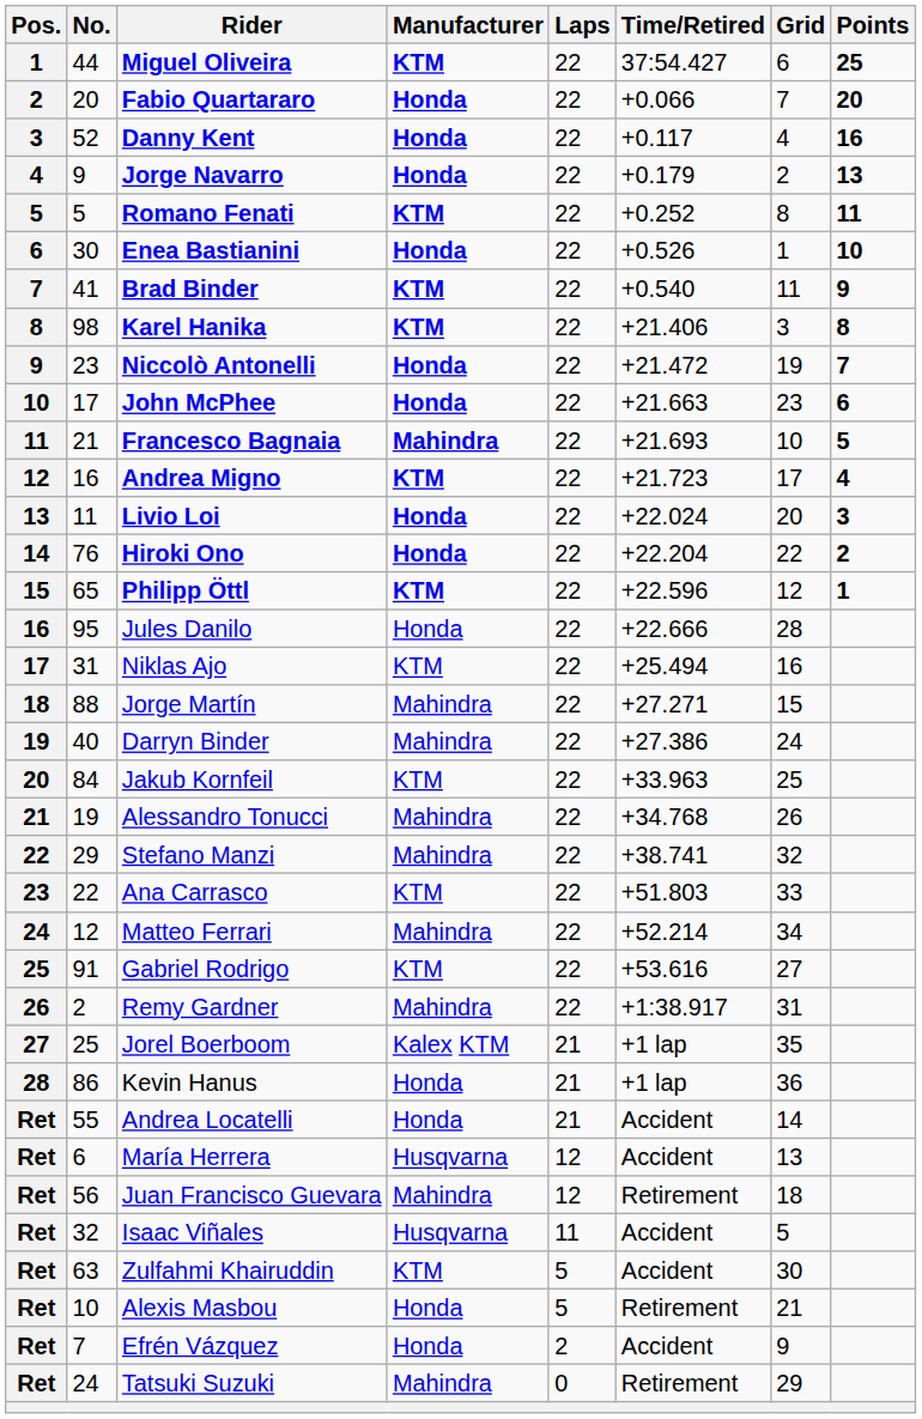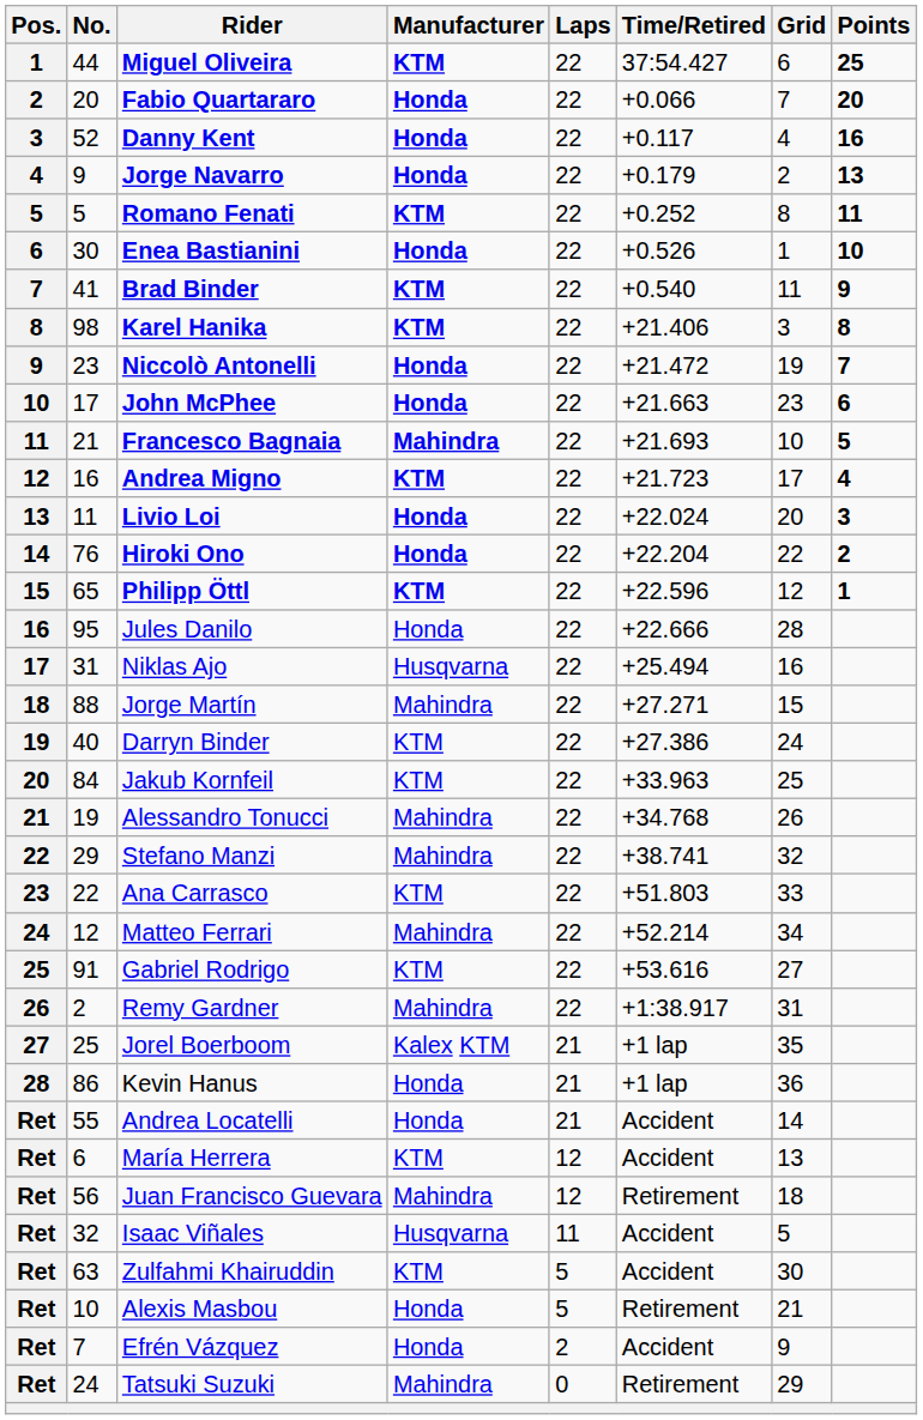 <table class="wikitable" style="font-size: 95%;">
 <tr>
 <th>Pos.</th>
 <th>No.</th>
 <th>Rider</th>
 <th>Manufacturer</th>
 <th>Laps</th>
 <th>Time/Retired</th>
 <th>Grid</th>
 <th>Points</th>
 </tr>
 <tr>
 <th>1</th>
 <td>44</td>
 <td> <strong><a href='#'>Miguel Oliveira</a></strong></td>
 <td><strong><a href='#'>KTM</a></strong></td>
 <td>22</td>
 <td>37:54.427</td>
 <td>6</td>
 <td><strong>25</strong></td>
 </tr>
 <tr>
 <th>2</th>
 <td>20</td>
 <td> <strong><a href='#'>Fabio Quartararo</a></strong></td>
 <td><strong><a href='#'>Honda</a></strong></td>
 <td>22</td>
 <td>+0.066</td>
 <td>7</td>
 <td><strong>20</strong></td>
 </tr>
 <tr>
 <th>3</th>
 <td>52</td>
 <td> <strong><a href='#'>Danny Kent</a></strong></td>
 <td><strong><a href='#'>Honda</a></strong></td>
 <td>22</td>
 <td>+0.117</td>
 <td>4</td>
 <td><strong>16</strong></td>
 </tr>
 <tr>
 <th>4</th>
 <td>9</td>
 <td> <strong><a href='#'>Jorge Navarro</a></strong></td>
 <td><strong><a href='#'>Honda</a></strong></td>
 <td>22</td>
 <td>+0.179</td>
 <td>2</td>
 <td><strong>13</strong></td>
 </tr>
 <tr>
 <th>5</th>
 <td>5</td>
 <td> <strong><a href='#'>Romano Fenati</a></strong></td>
 <td><strong><a href='#'>KTM</a></strong></td>
 <td>22</td>
 <td>+0.252</td>
 <td>8</td>
 <td><strong>11</strong></td>
 </tr>
 <tr>
 <th>6</th>
 <td>30</td>
 <td> <strong><a href='#'>Enea Bastianini</a></strong></td>
 <td><strong><a href='#'>Honda</a></strong></td>
 <td>22</td>
 <td>+0.526</td>
 <td>1</td>
 <td><strong>10</strong></td>
 </tr>
 <tr>
 <th>7</th>
 <td>41</td>
 <td> <strong><a href='#'>Brad Binder</a></strong></td>
 <td><strong><a href='#'>KTM</a></strong></td>
 <td>22</td>
 <td>+0.540</td>
 <td>11</td>
 <td><strong>9</strong></td>
 </tr>
 <tr>
 <th>8</th>
 <td>98</td>
 <td> <strong><a href='#'>Karel Hanika</a></strong></td>
 <td><strong><a href='#'>KTM</a></strong></td>
 <td>22</td>
 <td>+21.406</td>
 <td>3</td>
 <td><strong>8</strong></td>
 </tr>
 <tr>
 <th>9</th>
 <td>23</td>
 <td> <strong><a href='#'>Niccolò Antonelli</a></strong></td>
 <td><strong><a href='#'>Honda</a></strong></td>
 <td>22</td>
 <td>+21.472</td>
 <td>19</td>
 <td><strong>7</strong></td>
 </tr>
 <tr>
 <th>10</th>
 <td>17</td>
 <td> <strong><a href='#'>John McPhee</a></strong></td>
 <td><strong><a href='#'>Honda</a></strong></td>
 <td>22</td>
 <td>+21.663</td>
 <td>23</td>
 <td><strong>6</strong></td>
 </tr>
 <tr>
 <th>11</th>
 <td>21</td>
 <td> <strong><a href='#'>Francesco Bagnaia</a></strong></td>
 <td><strong><a href='#'>Mahindra</a></strong></td>
 <td>22</td>
 <td>+21.693</td>
 <td>10</td>
 <td><strong>5</strong></td>
 </tr>
 <tr>
 <th>12</th>
 <td>16</td>
 <td> <strong><a href='#'>Andrea Migno</a></strong></td>
 <td><strong><a href='#'>KTM</a></strong></td>
 <td>22</td>
 <td>+21.723</td>
 <td>17</td>
 <td><strong>4</strong></td>
 </tr>
 <tr>
 <th>13</th>
 <td>11</td>
 <td> <strong><a href='#'>Livio Loi</a></strong></td>
 <td><strong><a href='#'>Honda</a></strong></td>
 <td>22</td>
 <td>+22.024</td>
 <td>20</td>
 <td><strong>3</strong></td>
 </tr>
 <tr>
 <th>14</th>
 <td>76</td>
 <td> <strong><a href='#'>Hiroki Ono</a></strong></td>
 <td><strong><a href='#'>Honda</a></strong></td>
 <td>22</td>
 <td>+22.204</td>
 <td>22</td>
 <td><strong>2</strong></td>
 </tr>
 <tr>
 <th>15</th>
 <td>65</td>
 <td> <strong><a href='#'>Philipp Öttl</a></strong></td>
 <td><strong><a href='#'>KTM</a></strong></td>
 <td>22</td>
 <td>+22.596</td>
 <td>12</td>
 <td><strong>1</strong></td>
 </tr>
 <tr>
 <th>16</th>
 <td>95</td>
 <td> <a href='#'>Jules Danilo</a></td>
 <td><a href='#'>Honda</a></td>
 <td>22</td>
 <td>+22.666</td>
 <td>28</td>
 <td></td>
 </tr>
 <tr>
 <th>17</th>
 <td>31</td>
 <td> <a href='#'>Niklas Ajo</a></td>
-<td><a href='#'>KTM</a></td>
+<td><a href='#'>Husqvarna</a></td>
 <td>22</td>
 <td>+25.494</td>
 <td>16</td>
 <td></td>
 </tr>
 <tr>
 <th>18</th>
 <td>88</td>
 <td> <a href='#'>Jorge Martín</a></td>
 <td><a href='#'>Mahindra</a></td>
 <td>22</td>
 <td>+27.271</td>
 <td>15</td>
 <td></td>
 </tr>
 <tr>
 <th>19</th>
 <td>40</td>
 <td> <a href='#'>Darryn Binder</a></td>
-<td><a href='#'>Mahindra</a></td>
+<td><a href='#'>KTM</a></td>
 <td>22</td>
 <td>+27.386</td>
 <td>24</td>
 <td></td>
 </tr>
 <tr>
 <th>20</th>
 <td>84</td>
 <td> <a href='#'>Jakub Kornfeil</a></td>
 <td><a href='#'>KTM</a></td>
 <td>22</td>
 <td>+33.963</td>
 <td>25</td>
 <td></td>
 </tr>
 <tr>
 <th>21</th>
 <td>19</td>
 <td> <a href='#'>Alessandro Tonucci</a></td>
 <td><a href='#'>Mahindra</a></td>
 <td>22</td>
 <td>+34.768</td>
 <td>26</td>
 <td></td>
 </tr>
 <tr>
 <th>22</th>
 <td>29</td>
 <td> <a href='#'>Stefano Manzi</a></td>
 <td><a href='#'>Mahindra</a></td>
 <td>22</td>
 <td>+38.741</td>
 <td>32</td>
 <td></td>
 </tr>
 <tr>
 <th>23</th>
 <td>22</td>
 <td> <a href='#'>Ana Carrasco</a></td>
 <td><a href='#'>KTM</a></td>
 <td>22</td>
 <td>+51.803</td>
 <td>33</td>
 <td></td>
 </tr>
 <tr>
 <th>24</th>
 <td>12</td>
 <td> <a href='#'>Matteo Ferrari</a></td>
 <td><a href='#'>Mahindra</a></td>
 <td>22</td>
 <td>+52.214</td>
 <td>34</td>
 <td></td>
 </tr>
 <tr>
 <th>25</th>
 <td>91</td>
 <td> <a href='#'>Gabriel Rodrigo</a></td>
 <td><a href='#'>KTM</a></td>
 <td>22</td>
 <td>+53.616</td>
 <td>27</td>
 <td></td>
 </tr>
 <tr>
 <th>26</th>
 <td>2</td>
 <td> <a href='#'>Remy Gardner</a></td>
 <td><a href='#'>Mahindra</a></td>
 <td>22</td>
 <td>+1:38.917</td>
 <td>31</td>
 <td></td>
 </tr>
 <tr>
 <th>27</th>
 <td>25</td>
 <td> <a href='#'>Jorel Boerboom</a></td>
 <td><a href='#'>Kalex</a> <a href='#'>KTM</a></td>
 <td>21</td>
 <td>+1 lap</td>
 <td>35</td>
 <td></td>
 </tr>
 <tr>
 <th>28</th>
 <td>86</td>
 <td> Kevin Hanus</td>
 <td><a href='#'>Honda</a></td>
 <td>21</td>
 <td>+1 lap</td>
 <td>36</td>
 <td></td>
 </tr>
 <tr>
 <th>Ret</th>
 <td>55</td>
 <td> <a href='#'>Andrea Locatelli</a></td>
 <td><a href='#'>Honda</a></td>
 <td>21</td>
 <td>Accident</td>
 <td>14</td>
 <td></td>
 </tr>
 <tr>
 <th>Ret</th>
 <td>6</td>
 <td> <a href='#'>María Herrera</a></td>
-<td><a href='#'>Husqvarna</a></td>
+<td><a href='#'>KTM</a></td>
 <td>12</td>
 <td>Accident</td>
 <td>13</td>
 <td></td>
 </tr>
 <tr>
 <th>Ret</th>
 <td>56</td>
 <td> <a href='#'>Juan Francisco Guevara</a></td>
 <td><a href='#'>Mahindra</a></td>
 <td>12</td>
 <td>Retirement</td>
 <td>18</td>
 <td></td>
 </tr>
 <tr>
 <th>Ret</th>
 <td>32</td>
 <td> <a href='#'>Isaac Viñales</a></td>
 <td><a href='#'>Husqvarna</a></td>
 <td>11</td>
 <td>Accident</td>
 <td>5</td>
 <td></td>
 </tr>
 <tr>
 <th>Ret</th>
 <td>63</td>
 <td> <a href='#'>Zulfahmi Khairuddin</a></td>
 <td><a href='#'>KTM</a></td>
 <td>5</td>
 <td>Accident</td>
 <td>30</td>
 <td></td>
 </tr>
 <tr>
 <th>Ret</th>
 <td>10</td>
 <td> <a href='#'>Alexis Masbou</a></td>
 <td><a href='#'>Honda</a></td>
 <td>5</td>
 <td>Retirement</td>
 <td>21</td>
 <td></td>
 </tr>
 <tr>
 <th>Ret</th>
 <td>7</td>
 <td> <a href='#'>Efrén Vázquez</a></td>
 <td><a href='#'>Honda</a></td>
 <td>2</td>
 <td>Accident</td>
 <td>9</td>
 <td></td>
 </tr>
 <tr>
 <th>Ret</th>
 <td>24</td>
 <td> <a href='#'>Tatsuki Suzuki</a></td>
 <td><a href='#'>Mahindra</a></td>
 <td>0</td>
 <td>Retirement</td>
 <td>29</td>
 <td></td>
 </tr>
 <tr>
 <th colspan=8></th>
 </tr>
 </table>
